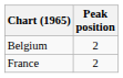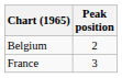 <table class="wikitable" style="float:left">
 <tr>
 <th scope="col">Chart (1965)</th>
 <th scope="col">Peak<br>position</th>
 </tr>
 <tr>
 <td>Belgium</td>
 <td style="text-align: center">2</td>
 </tr>
 <tr>
 <td>France</td>
-<td style="text-align: center">2</td>
+<td style="text-align: center">3</td>
 </tr>
 </table>
